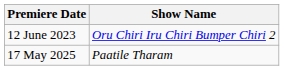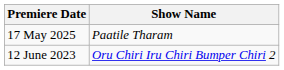 <table class="wikitable">
 <tr>
 <th>Premiere Date</th>
 <th>Show Name</th>
 </tr>
 <tr>
+<td>17 May 2025</td>
+<td><em>Paatile Tharam</em></td>
+</tr>
+<tr>
 <td>12 June 2023</td>
 <td><em><a href='#'>Oru Chiri Iru Chiri Bumper Chiri</a> 2</em></td>
 </tr>
-<tr>
-<td>17 May 2025</td>
-<td><em>Paatile Tharam</em></td>
-</tr>
 </table>
